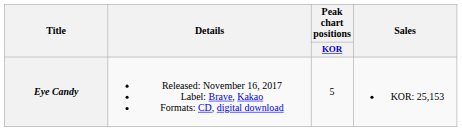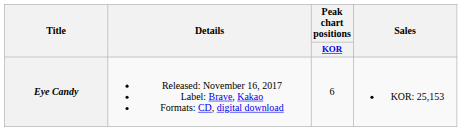 <table class="wikitable plainrowheaders" style="text-align:center">
 <tr>
 <th scope="col" rowspan="2" style="width:10em">Title</th>
 <th scope="col" rowspan="2" style="width:20em">Details</th>
 <th scope="col" colspan="1">Peak chart positions</th>
 <th scope="col" rowspan="2" style="width:10em">Sales</th>
 </tr>
 <tr>
 <th scope="col" style="width:3em;font-size:90%"><a href='#'>KOR</a><br></th>
 </tr>
 <tr>
 <th scope="row"><em>Eye Candy</em></th>
 <td><br><ul><li>Released: November 16, 2017</li><li>Label: <a href='#'>Brave</a>, <a href='#'>Kakao</a></li><li>Formats: <a href='#'>CD</a>, <a href='#'>digital download</a></li></ul></td>
-<td>5</td>
+<td>6</td>
 <td><br><ul><li>KOR: 25,153</li></ul></td>
 </tr>
 </table>
